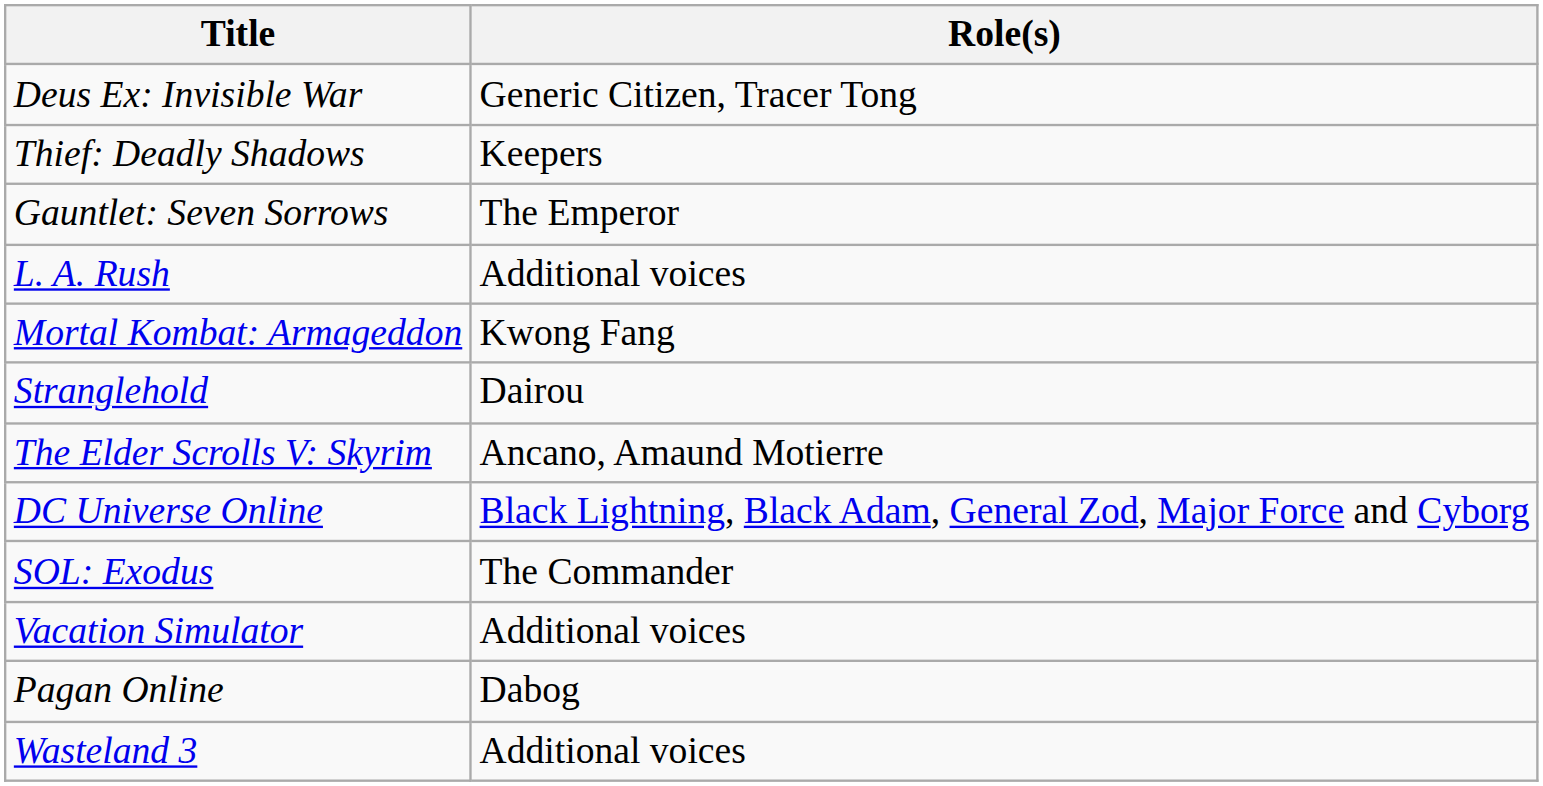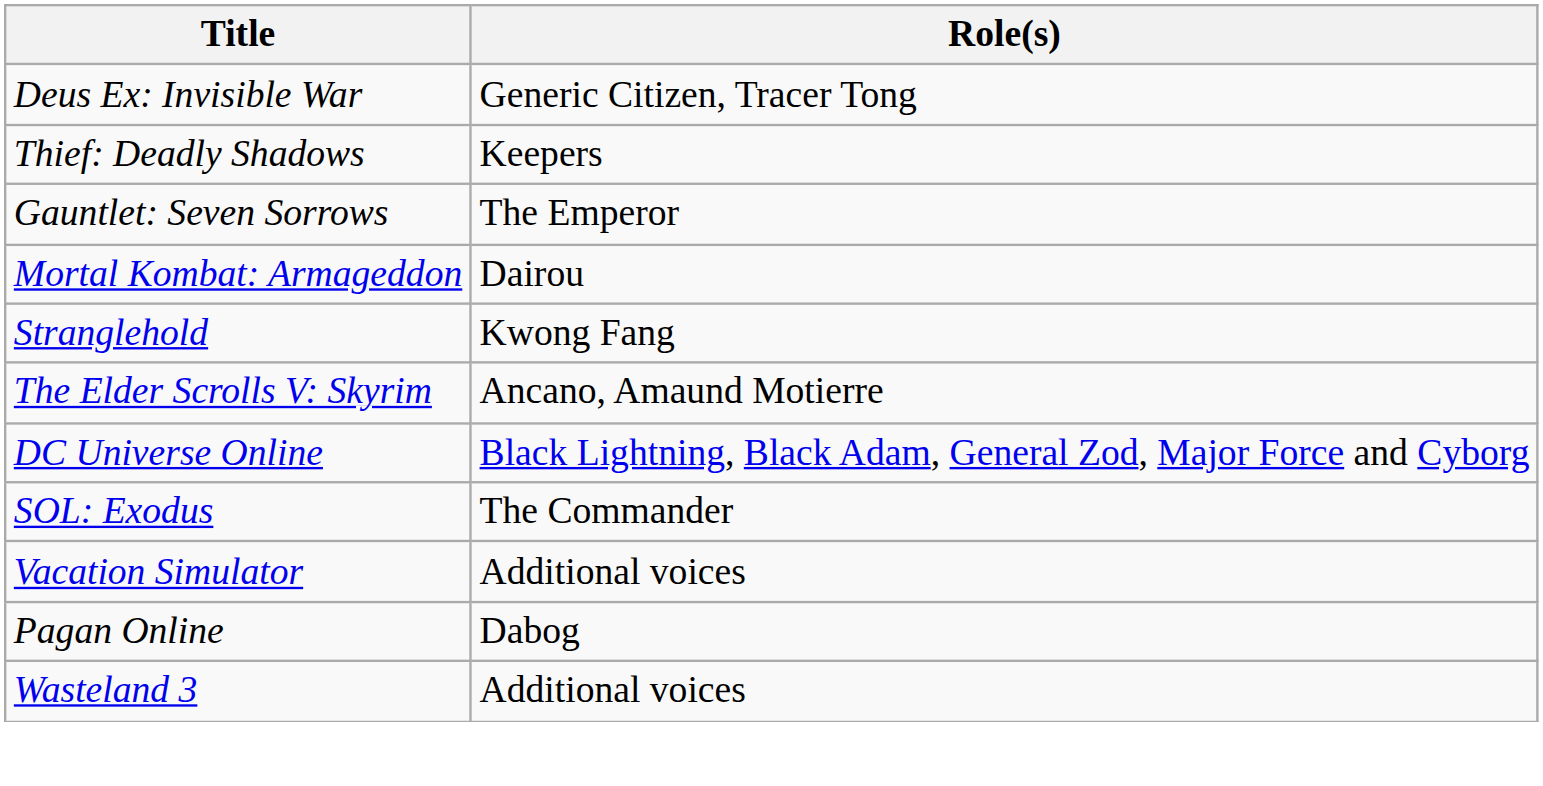 <table class="wikitable sortable" width="auto">
 <tr>
 <th>Title</th>
 <th>Role(s)</th>
 </tr>
 <tr>
 <td><em>Deus Ex: Invisible War</em></td>
 <td>Generic Citizen, Tracer Tong</td>
 </tr>
 <tr>
 <td><em>Thief: Deadly Shadows</em></td>
 <td>Keepers</td>
 </tr>
 <tr>
 <td><em>Gauntlet: Seven Sorrows</em></td>
 <td>The Emperor</td>
 </tr>
 <tr>
-<td><em><a href='#'>L. A. Rush</a></em></td>
-<td>Additional voices</td>
-</tr>
-<tr>
 <td><em><a href='#'>Mortal Kombat: Armageddon</a></em></td>
-<td>Kwong Fang</td>
+<td>Dairou</td>
 </tr>
 <tr>
 <td><em><a href='#'>Stranglehold</a></em></td>
-<td>Dairou</td>
+<td>Kwong Fang</td>
 </tr>
 <tr>
 <td><em><a href='#'>The Elder Scrolls V: Skyrim</a></em></td>
 <td>Ancano, Amaund Motierre</td>
 </tr>
 <tr>
 <td><em><a href='#'>DC Universe Online</a></em></td>
 <td><a href='#'>Black Lightning</a>, <a href='#'>Black Adam</a>, <a href='#'>General Zod</a>, <a href='#'>Major Force</a> and <a href='#'>Cyborg</a></td>
 </tr>
 <tr>
 <td><em><a href='#'>SOL: Exodus</a></em></td>
 <td>The Commander</td>
 </tr>
 <tr>
 <td><em><a href='#'>Vacation Simulator</a></em></td>
 <td>Additional voices</td>
 </tr>
 <tr>
 <td><em>Pagan Online</em></td>
 <td>Dabog</td>
 </tr>
 <tr>
 <td><em><a href='#'>Wasteland 3</a></em></td>
 <td>Additional voices</td>
 </tr>
 </table>
